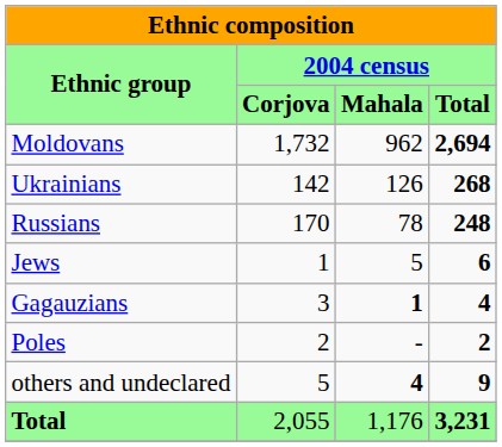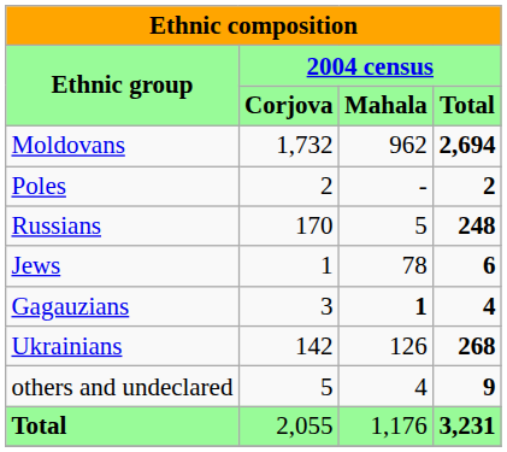 <table class="wikitable">
 <tr ---->
 <td colspan="4" align="center" bgcolor="#FFA500"><strong>Ethnic composition</strong></td>
 </tr>
 <tr ---->
 <td rowspan="2" align="center" bgcolor="#98FB98"><strong>Ethnic group</strong></td>
 <td colspan="3" align="center" bgcolor="#98FB98"><strong><a href='#'>2004 census</a></strong></td>
 </tr>
 <tr ---->
 <td align="center" bgcolor="#98FB98"><strong>Corjova</strong></td>
 <td align="center" bgcolor="#98FB98"><strong>Mahala</strong></td>
 <td align="center" bgcolor="#98FB98"><strong>Total</strong></td>
 </tr>
 <tr ---->
 <td align=left><a href='#'>Moldovans</a></td>
 <td align=right>1,732</td>
 <td align=right>962</td>
 <td align=right><strong>2,694</strong></td>
 </tr>
 <tr ---->
-<td align=left><a href='#'>Ukrainians</a></td>
-<td align=right>142</td>
-<td align=right>126</td>
-<td align=right><strong>268</strong></td>
+<td align=left><a href='#'>Poles</a></td>
+<td align=right>2</td>
+<td align=right>-</td>
+<td align=right><strong>2</strong></td>
 </tr>
 <tr ---->
 <td align=left><a href='#'>Russians</a></td>
 <td align=right>170</td>
-<td align=right>78</td>
+<td align=right>5</td>
 <td align=right><strong>248</strong></td>
 </tr>
 <tr ---->
 <td align=left><a href='#'>Jews</a></td>
 <td align=right>1</td>
-<td align=right>5</td>
+<td align=right>78</td>
 <td align=right><strong>6</strong></td>
 </tr>
 <tr ---->
 <td align=left><a href='#'>Gagauzians</a></td>
 <td align=right>3</td>
 <td align=right><strong>1</strong></td>
 <td align=right><strong>4</strong></td>
 </tr>
 <tr ---->
-<td align=left><a href='#'>Poles</a></td>
-<td align=right>2</td>
-<td align=right>-</td>
-<td align=right><strong>2</strong></td>
+<td align=left><a href='#'>Ukrainians</a></td>
+<td align=right>142</td>
+<td align=right>126</td>
+<td align=right><strong>268</strong></td>
 </tr>
 <tr ---->
 <td align=left>others and undeclared</td>
 <td align=right>5</td>
-<td align=right><strong>4</strong></td>
+<td align=right>4</td>
 <td align=right><strong>9</strong></td>
 </tr>
 <tr ---->
 <td align=left bgcolor="#98FB98"><strong>Total</strong></td>
 <td align=right bgcolor="#98FB98">2,055</td>
 <td align=right bgcolor="#98FB98">1,176</td>
 <td align=right bgcolor="#98FB98"><strong>3,231</strong></td>
 </tr>
 <tr ---->
 </tr>
 </table>
